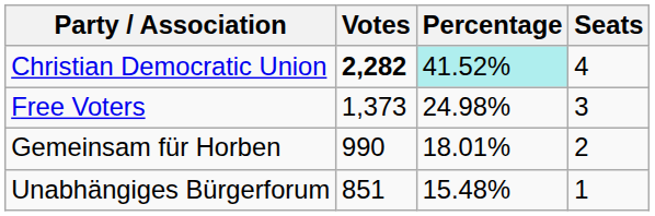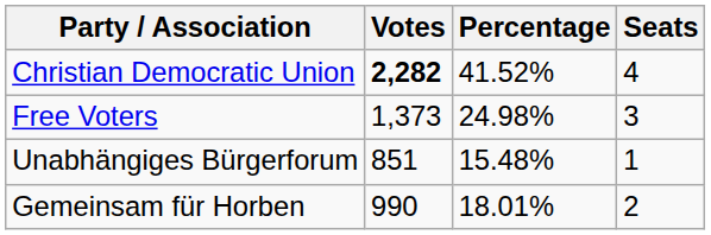 <table class="wikitable">
 <tr>
 <th scope="col">Party / Association</th>
 <th scope="col">Votes</th>
 <th scope="col">Percentage</th>
 <th scope="col">Seats</th>
 </tr>
 <tr>
 <td><a href='#'>Christian Democratic Union</a></td>
 <td><strong>2,282</strong></td>
-<td style="background: paleturquoise;">41.52%</td>
+<td>41.52%</td>
 <td>4</td>
 </tr>
 <tr>
 <td><a href='#'>Free Voters</a></td>
 <td>1,373</td>
 <td>24.98%</td>
 <td>3</td>
 </tr>
 <tr>
+<td Wählergruppe>Unabhängiges Bürgerforum</td>
+<td>851</td>
+<td>15.48%</td>
+<td>1</td>
+</tr>
+<tr>
 <td Wählergruppe>Gemeinsam für Horben</td>
 <td>990</td>
 <td>18.01%</td>
 <td>2</td>
 </tr>
-<tr>
-<td Wählergruppe>Unabhängiges Bürgerforum</td>
-<td>851</td>
-<td>15.48%</td>
-<td>1</td>
-</tr>
 </table>
